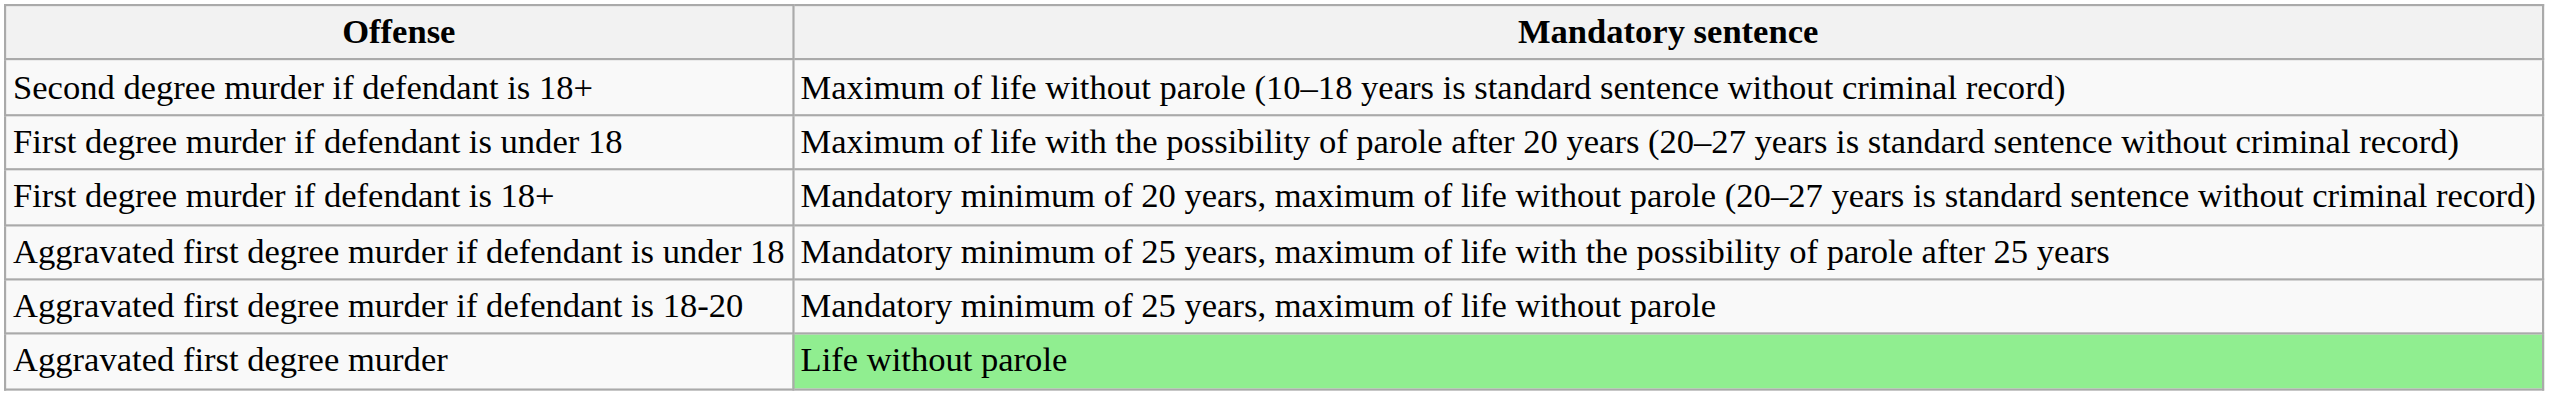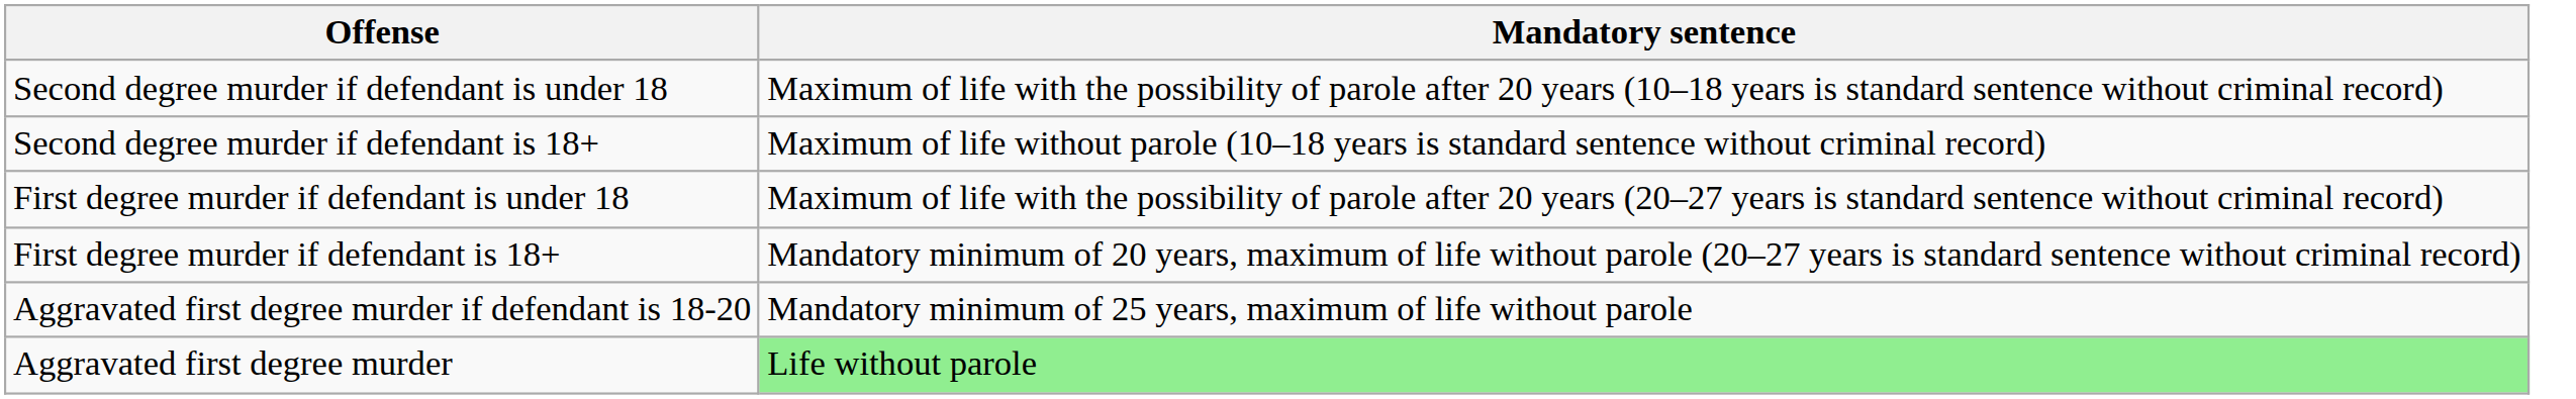 <table class="wikitable">
 <tr>
 <th>Offense</th>
 <th>Mandatory sentence</th>
+</tr>
+<tr>
+<td>Second degree murder if defendant is under 18</td>
+<td>Maximum of life with the possibility of parole after 20 years (10–18 years is standard sentence without criminal record)</td>
 </tr>
 <tr>
 <td>Second degree murder if defendant is 18+</td>
 <td>Maximum of life without parole (10–18 years is standard sentence without criminal record)</td>
 </tr>
 <tr>
 <td>First degree murder if defendant is under 18</td>
 <td>Maximum of life with the possibility of parole after 20 years (20–27 years is standard sentence without criminal record)</td>
 </tr>
 <tr>
 <td>First degree murder if defendant is 18+</td>
 <td>Mandatory minimum of 20 years, maximum of life without parole (20–27 years is standard sentence without criminal record)</td>
 </tr>
 <tr>
-<td>Aggravated first degree murder if defendant is under 18</td>
-<td>Mandatory minimum of 25 years, maximum of life with the possibility of parole after 25 years</td>
-</tr>
-<tr>
 <td>Aggravated first degree murder if defendant is 18-20</td>
 <td>Mandatory minimum of 25 years, maximum of life without parole</td>
 </tr>
 <tr>
 <td>Aggravated first degree murder</td>
 <td style="background: lightgreen;">Life without parole</td>
 </tr>
 </table>
